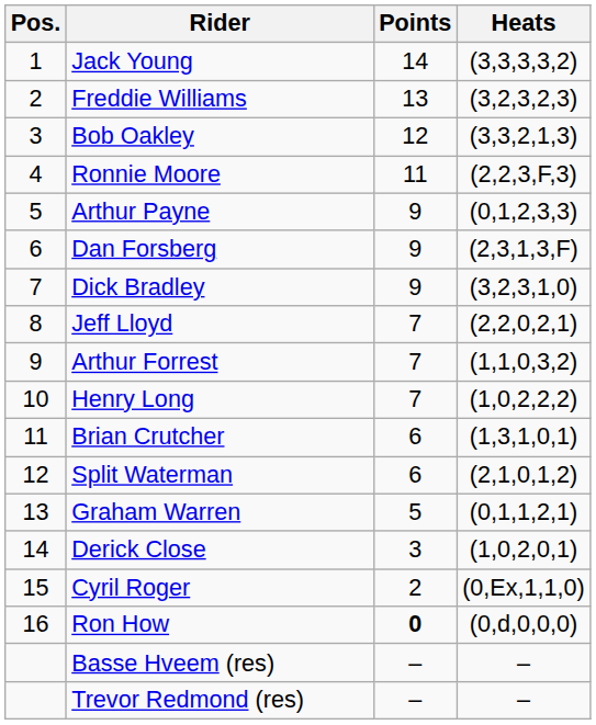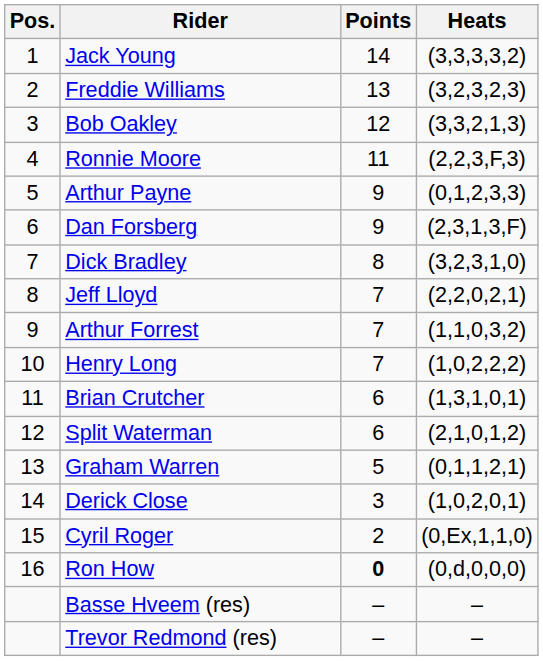 <table class=wikitable>
 <tr>
 <th width=25px>Pos.</th>
 <th width=200px>Rider</th>
 <th width=40px>Points</th>
 <th width=70px>Heats</th>
 </tr>
 <tr align=center >
 <td>1</td>
 <td align=left> <a href='#'>Jack Young</a></td>
 <td>14</td>
 <td>(3,3,3,3,2)</td>
 </tr>
 <tr align=center >
 <td>2</td>
 <td align=left> <a href='#'>Freddie Williams</a></td>
 <td>13</td>
 <td>(3,2,3,2,3)</td>
 </tr>
 <tr align=center >
 <td>3</td>
 <td align=left> <a href='#'>Bob Oakley</a></td>
 <td>12</td>
 <td>(3,3,2,1,3)</td>
 </tr>
 <tr align=center>
 <td>4</td>
 <td align=left> <a href='#'>Ronnie Moore</a></td>
 <td>11</td>
 <td>(2,2,3,F,3)</td>
 </tr>
 <tr align=center>
 <td>5</td>
 <td align=left> <a href='#'>Arthur Payne</a></td>
 <td>9</td>
 <td>(0,1,2,3,3)</td>
 </tr>
 <tr align=center>
 <td>6</td>
 <td align=left> <a href='#'>Dan Forsberg</a></td>
 <td>9</td>
 <td>(2,3,1,3,F)</td>
 </tr>
 <tr align=center>
 <td>7</td>
 <td align=left> <a href='#'>Dick Bradley</a></td>
-<td>9</td>
+<td>8</td>
 <td>(3,2,3,1,0)</td>
 </tr>
 <tr align=center>
 <td>8</td>
 <td align=left> <a href='#'>Jeff Lloyd</a></td>
 <td>7</td>
 <td>(2,2,0,2,1)</td>
 </tr>
 <tr align=center>
 <td>9</td>
 <td align=left> <a href='#'>Arthur Forrest</a></td>
 <td>7</td>
 <td>(1,1,0,3,2)</td>
 </tr>
 <tr align=center>
 <td>10</td>
 <td align=left> <a href='#'>Henry Long</a></td>
 <td>7</td>
 <td>(1,0,2,2,2)</td>
 </tr>
 <tr align=center>
 <td>11</td>
 <td align=left> <a href='#'>Brian Crutcher</a></td>
 <td>6</td>
 <td>(1,3,1,0,1)</td>
 </tr>
 <tr align=center>
 <td>12</td>
 <td align=left> <a href='#'>Split Waterman</a></td>
 <td>6</td>
 <td>(2,1,0,1,2)</td>
 </tr>
 <tr align=center>
 <td>13</td>
 <td align=left> <a href='#'>Graham Warren</a></td>
 <td>5</td>
 <td>(0,1,1,2,1)</td>
 </tr>
 <tr align=center>
 <td>14</td>
 <td align=left> <a href='#'>Derick Close</a></td>
 <td>3</td>
 <td>(1,0,2,0,1)</td>
 </tr>
 <tr align=center>
 <td>15</td>
 <td align=left> <a href='#'>Cyril Roger</a></td>
 <td>2</td>
 <td>(0,Ex,1,1,0)</td>
 </tr>
 <tr align=center>
 <td>16</td>
 <td align=left> <a href='#'>Ron How</a></td>
 <td><strong>0</strong></td>
 <td>(0,d,0,0,0)</td>
 </tr>
 <tr align=center>
 <td></td>
 <td align=left> <a href='#'>Basse Hveem</a> (res)</td>
 <td>–</td>
 <td>–</td>
 </tr>
 <tr align=center>
 <td></td>
 <td align=left> <a href='#'>Trevor Redmond</a> (res)</td>
 <td>–</td>
 <td>–</td>
 </tr>
 </table>
